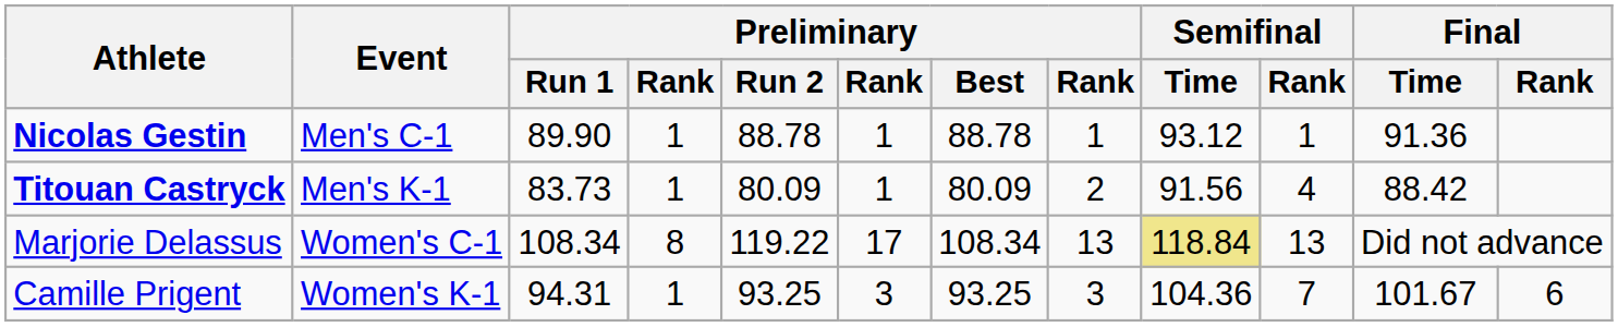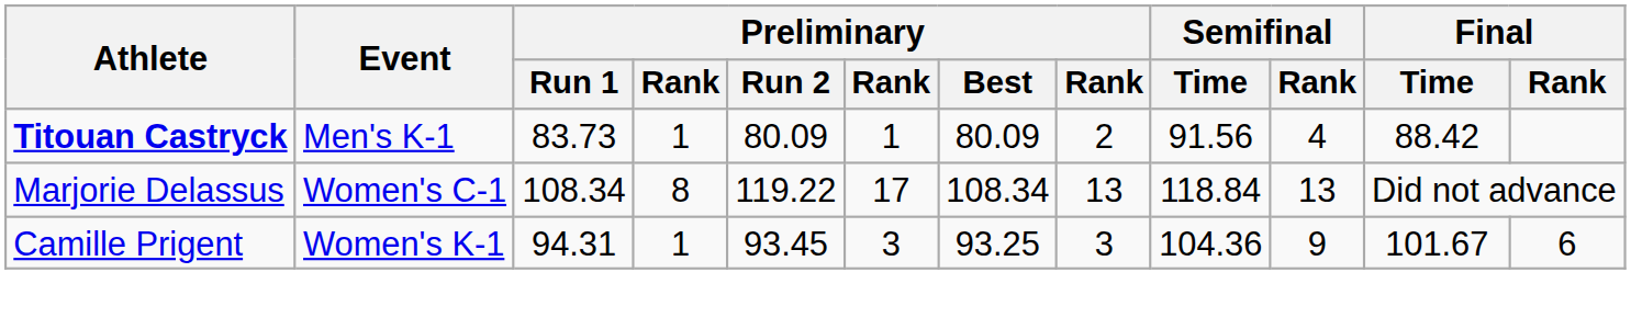 <table class="wikitable" style="font-size:90%">
 <tr>
 <th rowspan=2>Athlete</th>
 <th rowspan=2>Event</th>
 <th colspan=6>Preliminary</th>
 <th colspan=2>Semifinal</th>
 <th colspan=2>Final</th>
 </tr>
 <tr style="font-size:95%">
 <th>Run 1</th>
 <th>Rank</th>
 <th>Run 2</th>
 <th>Rank</th>
 <th>Best</th>
 <th>Rank</th>
 <th>Time</th>
 <th>Rank</th>
 <th>Time</th>
 <th>Rank</th>
-</tr>
-<tr align=center>
-<td align=left><strong><a href='#'>Nicolas Gestin</a></strong></td>
-<td align=left><a href='#'>Men's C-1</a></td>
-<td>89.90</td>
-<td>1</td>
-<td>88.78</td>
-<td>1</td>
-<td>88.78</td>
-<td>1</td>
-<td>93.12</td>
-<td>1</td>
-<td>91.36</td>
-<td></td>
 </tr>
 <tr align=center>
 <td align=left><strong><a href='#'>Titouan Castryck</a></strong></td>
 <td align=left><a href='#'>Men's K-1</a></td>
 <td>83.73</td>
 <td>1</td>
 <td>80.09</td>
 <td>1</td>
 <td>80.09</td>
 <td>2</td>
 <td>91.56</td>
 <td>4</td>
 <td>88.42</td>
 <td></td>
 </tr>
 <tr align=center>
 <td align=left><a href='#'>Marjorie Delassus</a></td>
 <td align=left><a href='#'>Women's C-1</a></td>
 <td>108.34</td>
 <td>8</td>
 <td>119.22</td>
 <td>17</td>
 <td>108.34</td>
 <td>13</td>
-<td style="background: khaki;">118.84</td>
+<td>118.84</td>
 <td>13</td>
 <td colspan="2">Did not advance</td>
 </tr>
 <tr align=center>
 <td align=left><a href='#'>Camille Prigent</a></td>
 <td align=left><a href='#'>Women's K-1</a></td>
 <td>94.31</td>
 <td>1</td>
-<td>93.25</td>
+<td>93.45</td>
 <td>3</td>
 <td>93.25</td>
 <td>3</td>
 <td>104.36</td>
-<td>7</td>
+<td>9</td>
 <td>101.67</td>
 <td>6</td>
 </tr>
 </table>
